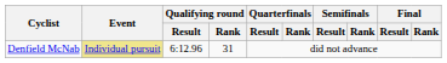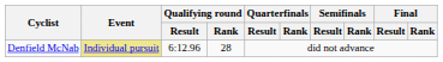 <table class=wikitable style="font-size:90%">
 <tr>
 <th rowspan=2>Cyclist</th>
 <th rowspan=2>Event</th>
 <th colspan=2>Qualifying round</th>
 <th colspan=2>Quarterfinals</th>
 <th colspan=2>Semifinals</th>
 <th colspan=2>Final</th>
 </tr>
 <tr>
 <th>Result</th>
 <th>Rank</th>
 <th>Result</th>
 <th>Rank</th>
 <th>Result</th>
 <th>Rank</th>
 <th>Result</th>
 <th>Rank</th>
 </tr>
 <tr>
 <td><a href='#'>Denfield McNab</a></td>
 <td style="background: khaki;"><a href='#'>Individual pursuit</a></td>
 <td align=center>6:12.96</td>
-<td align=center>31</td>
+<td align=center>28</td>
 <td align=center colspan=6>did not advance</td>
 </tr>
 </table>
